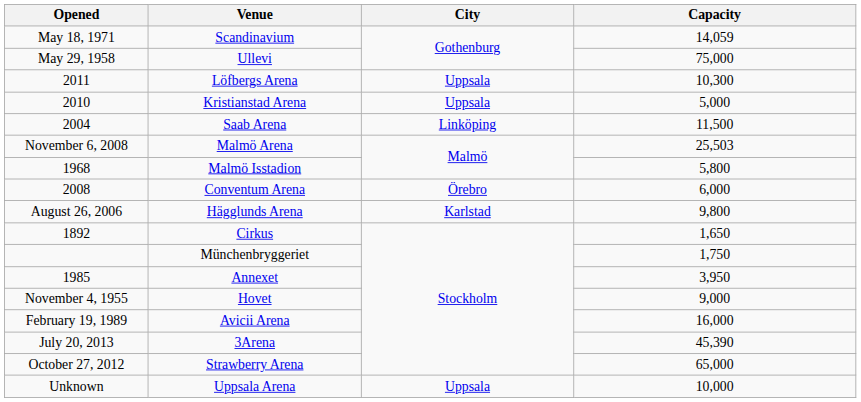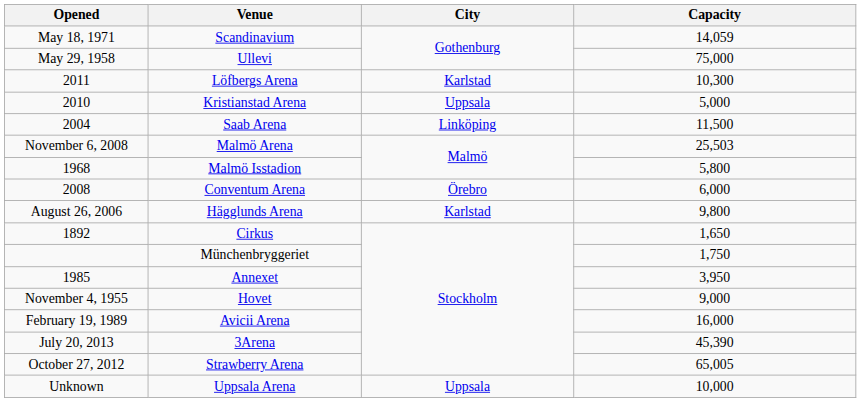 <table class="sortable wikitable" style="text-align:center;">
 <tr>
 <th scope="col" style="width:10em;">Opened</th>
 <th scope="col" style="width:15em;">Venue</th>
 <th scope="col" style="width:15em;">City</th>
 <th scope="col" style="width:20em;">Capacity</th>
 </tr>
 <tr>
 <td>May 18, 1971</td>
 <td><a href='#'>Scandinavium</a></td>
 <td rowspan="2"><a href='#'>Gothenburg</a></td>
 <td>14,059</td>
 </tr>
 <tr>
 <td>May 29, 1958</td>
 <td><a href='#'>Ullevi</a></td>
 <td>75,000</td>
 </tr>
 <tr>
 <td>2011</td>
 <td><a href='#'>Löfbergs Arena</a></td>
-<td><a href='#'>Uppsala</a></td>
+<td><a href='#'>Karlstad</a></td>
 <td>10,300</td>
 </tr>
 <tr>
 <td>2010</td>
 <td><a href='#'>Kristianstad Arena</a></td>
 <td><a href='#'>Uppsala</a></td>
 <td>5,000</td>
 </tr>
 <tr>
 <td>2004</td>
 <td><a href='#'>Saab Arena</a></td>
 <td><a href='#'>Linköping</a></td>
 <td>11,500</td>
 </tr>
 <tr>
 <td>November 6, 2008</td>
 <td><a href='#'>Malmö Arena</a></td>
 <td rowspan="2"><a href='#'>Malmö</a></td>
 <td>25,503</td>
 </tr>
 <tr>
 <td>1968</td>
 <td><a href='#'>Malmö Isstadion</a></td>
 <td>5,800</td>
 </tr>
 <tr>
 <td>2008</td>
 <td><a href='#'>Conventum Arena</a></td>
 <td><a href='#'>Örebro</a></td>
 <td>6,000</td>
 </tr>
 <tr>
 <td>August 26, 2006</td>
 <td><a href='#'>Hägglunds Arena</a></td>
 <td><a href='#'>Karlstad</a></td>
 <td>9,800</td>
 </tr>
 <tr>
 <td>1892</td>
 <td><a href='#'>Cirkus</a></td>
 <td rowspan="7"><a href='#'>Stockholm</a></td>
 <td>1,650</td>
 </tr>
 <tr>
 <td></td>
 <td>Münchenbryggeriet</td>
 <td>1,750</td>
 </tr>
 <tr>
 <td>1985</td>
 <td><a href='#'>Annexet</a></td>
 <td>3,950</td>
 </tr>
 <tr>
 <td>November 4, 1955</td>
 <td><a href='#'>Hovet</a></td>
 <td>9,000</td>
 </tr>
 <tr>
 <td>February 19, 1989</td>
 <td><a href='#'>Avicii Arena</a></td>
 <td>16,000</td>
 </tr>
 <tr>
 <td>July 20, 2013</td>
 <td><a href='#'>3Arena</a></td>
 <td>45,390</td>
 </tr>
 <tr>
 <td>October 27, 2012</td>
 <td><a href='#'>Strawberry Arena</a></td>
-<td>65,000</td>
+<td>65,005</td>
 </tr>
 <tr>
 <td>Unknown</td>
 <td><a href='#'>Uppsala Arena</a></td>
 <td><a href='#'>Uppsala</a></td>
 <td>10,000</td>
 </tr>
 </table>
